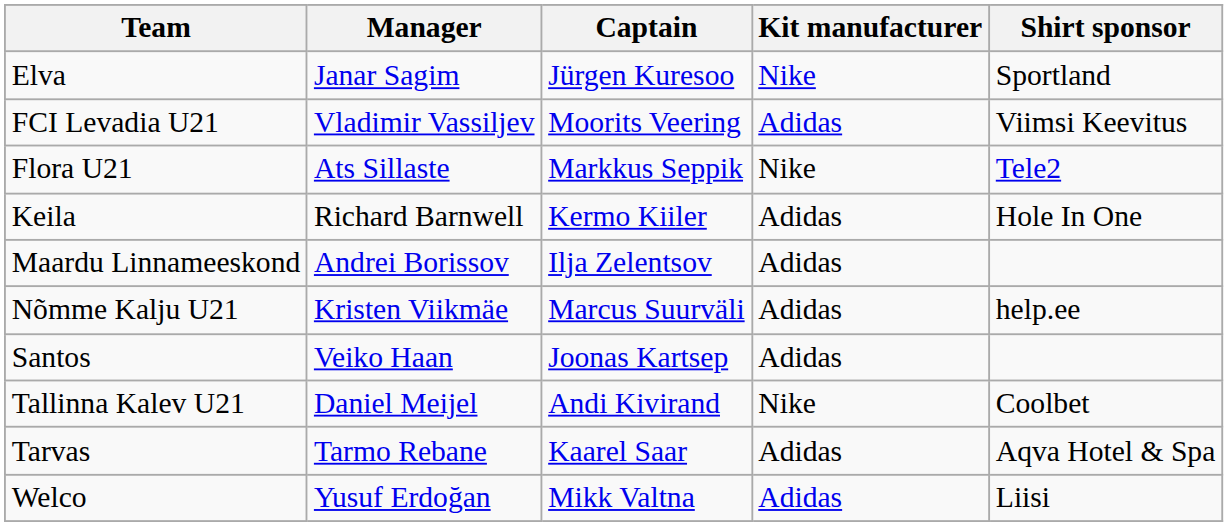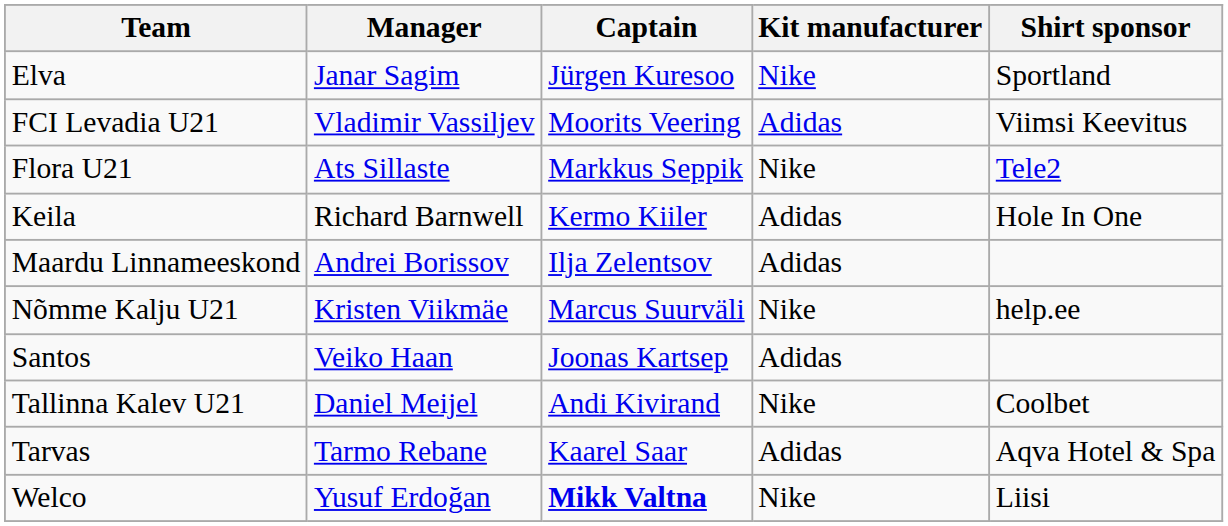 <table class="wikitable sortable" style="text-align: left;">
 <tr>
 <th>Team</th>
 <th>Manager</th>
 <th>Captain</th>
 <th>Kit manufacturer</th>
 <th>Shirt sponsor</th>
 </tr>
 <tr>
 <td>Elva</td>
 <td> <a href='#'>Janar Sagim</a></td>
 <td> <a href='#'>Jürgen Kuresoo</a></td>
 <td><a href='#'>Nike</a></td>
 <td>Sportland</td>
 </tr>
 <tr>
 <td>FCI Levadia U21</td>
 <td> <a href='#'>Vladimir Vassiljev</a></td>
 <td> <a href='#'>Moorits Veering</a></td>
 <td><a href='#'>Adidas</a></td>
 <td>Viimsi Keevitus</td>
 </tr>
 <tr>
 <td>Flora U21</td>
 <td> <a href='#'>Ats Sillaste</a></td>
 <td> <a href='#'>Markkus Seppik</a></td>
 <td>Nike</td>
 <td><a href='#'>Tele2</a></td>
 </tr>
 <tr>
 <td>Keila</td>
 <td> Richard Barnwell</td>
 <td> <a href='#'>Kermo Kiiler</a></td>
 <td>Adidas</td>
 <td>Hole In One</td>
 </tr>
 <tr>
 <td>Maardu Linnameeskond</td>
 <td> <a href='#'>Andrei Borissov</a></td>
 <td> <a href='#'>Ilja Zelentsov</a></td>
 <td>Adidas</td>
 <td></td>
 </tr>
 <tr>
 <td>Nõmme Kalju U21</td>
 <td> <a href='#'>Kristen Viikmäe</a></td>
 <td> <a href='#'>Marcus Suurväli</a></td>
-<td>Adidas</td>
+<td>Nike</td>
 <td>help.ee</td>
 </tr>
 <tr>
 <td>Santos</td>
 <td> <a href='#'>Veiko Haan</a></td>
 <td> <a href='#'>Joonas Kartsep</a></td>
 <td>Adidas</td>
 <td></td>
 </tr>
 <tr>
 <td>Tallinna Kalev U21</td>
 <td> <a href='#'>Daniel Meijel</a></td>
 <td> <a href='#'>Andi Kivirand</a></td>
 <td>Nike</td>
 <td>Coolbet</td>
 </tr>
 <tr>
 <td>Tarvas</td>
 <td> <a href='#'>Tarmo Rebane</a></td>
 <td> <a href='#'>Kaarel Saar</a></td>
 <td>Adidas</td>
 <td>Aqva Hotel & Spa</td>
 </tr>
 <tr>
 <td>Welco</td>
 <td> <a href='#'>Yusuf Erdoğan</a></td>
-<td> <a href='#'>Mikk Valtna</a></td>
-<td><a href='#'>Adidas</a></td>
+<td><strong> <a href='#'>Mikk Valtna</a></strong></td>
+<td>Nike</td>
 <td>Liisi</td>
 </tr>
 </table>
